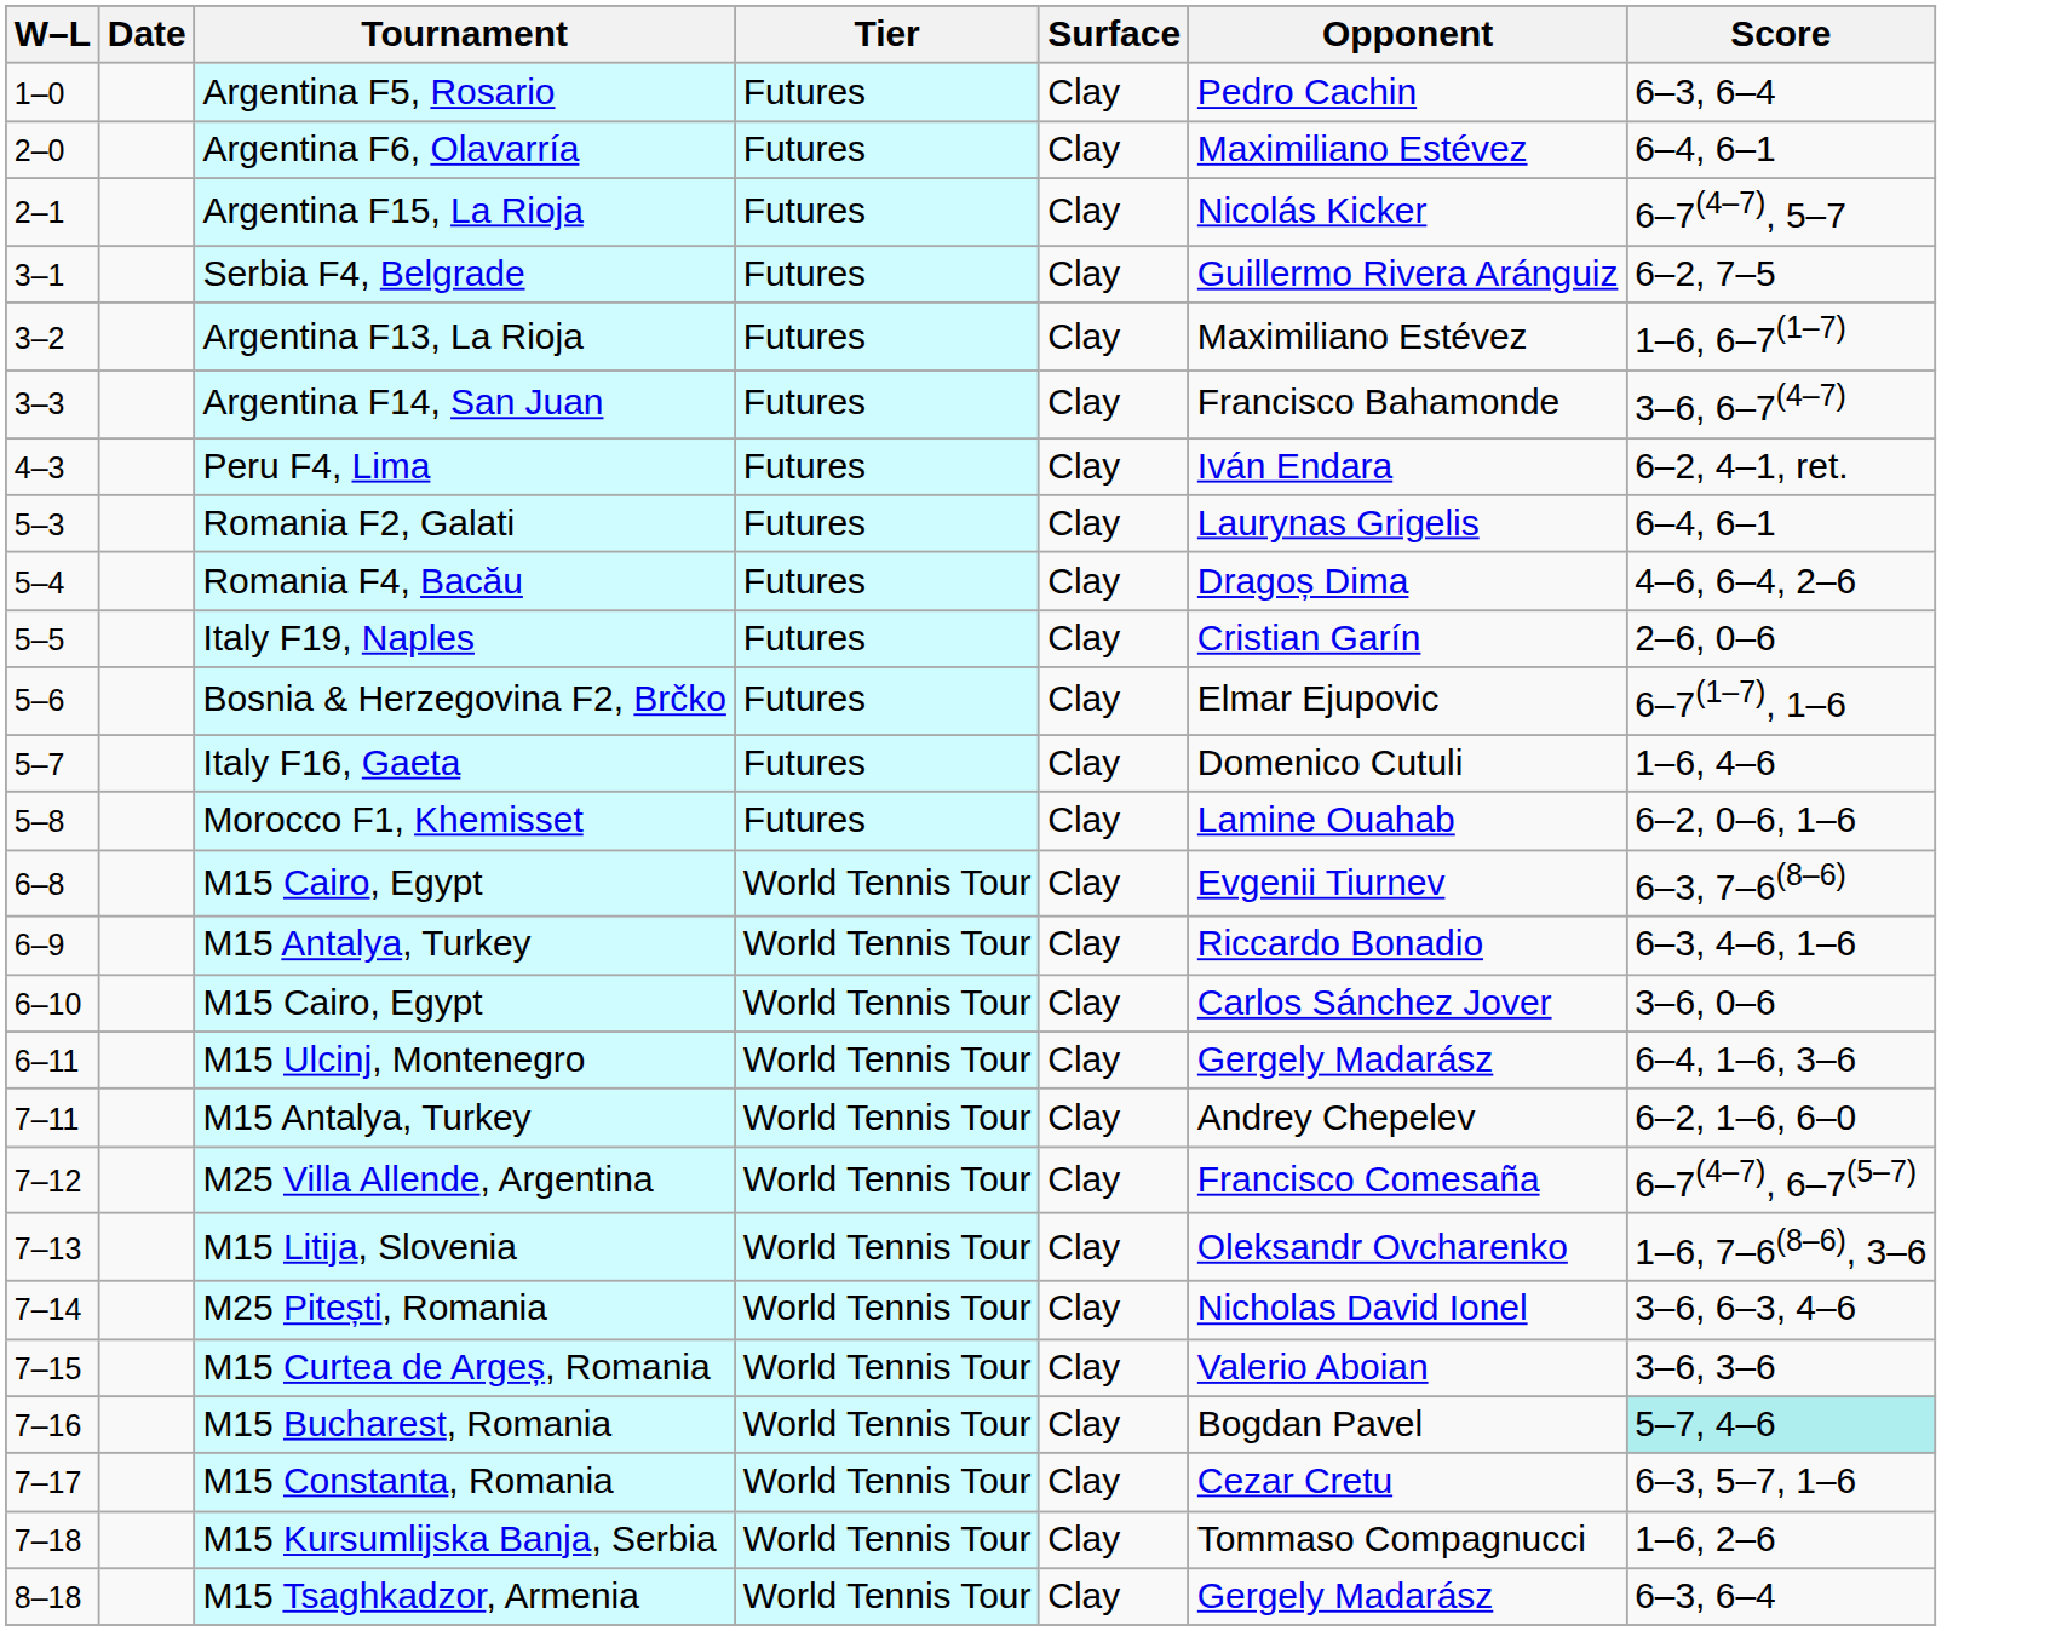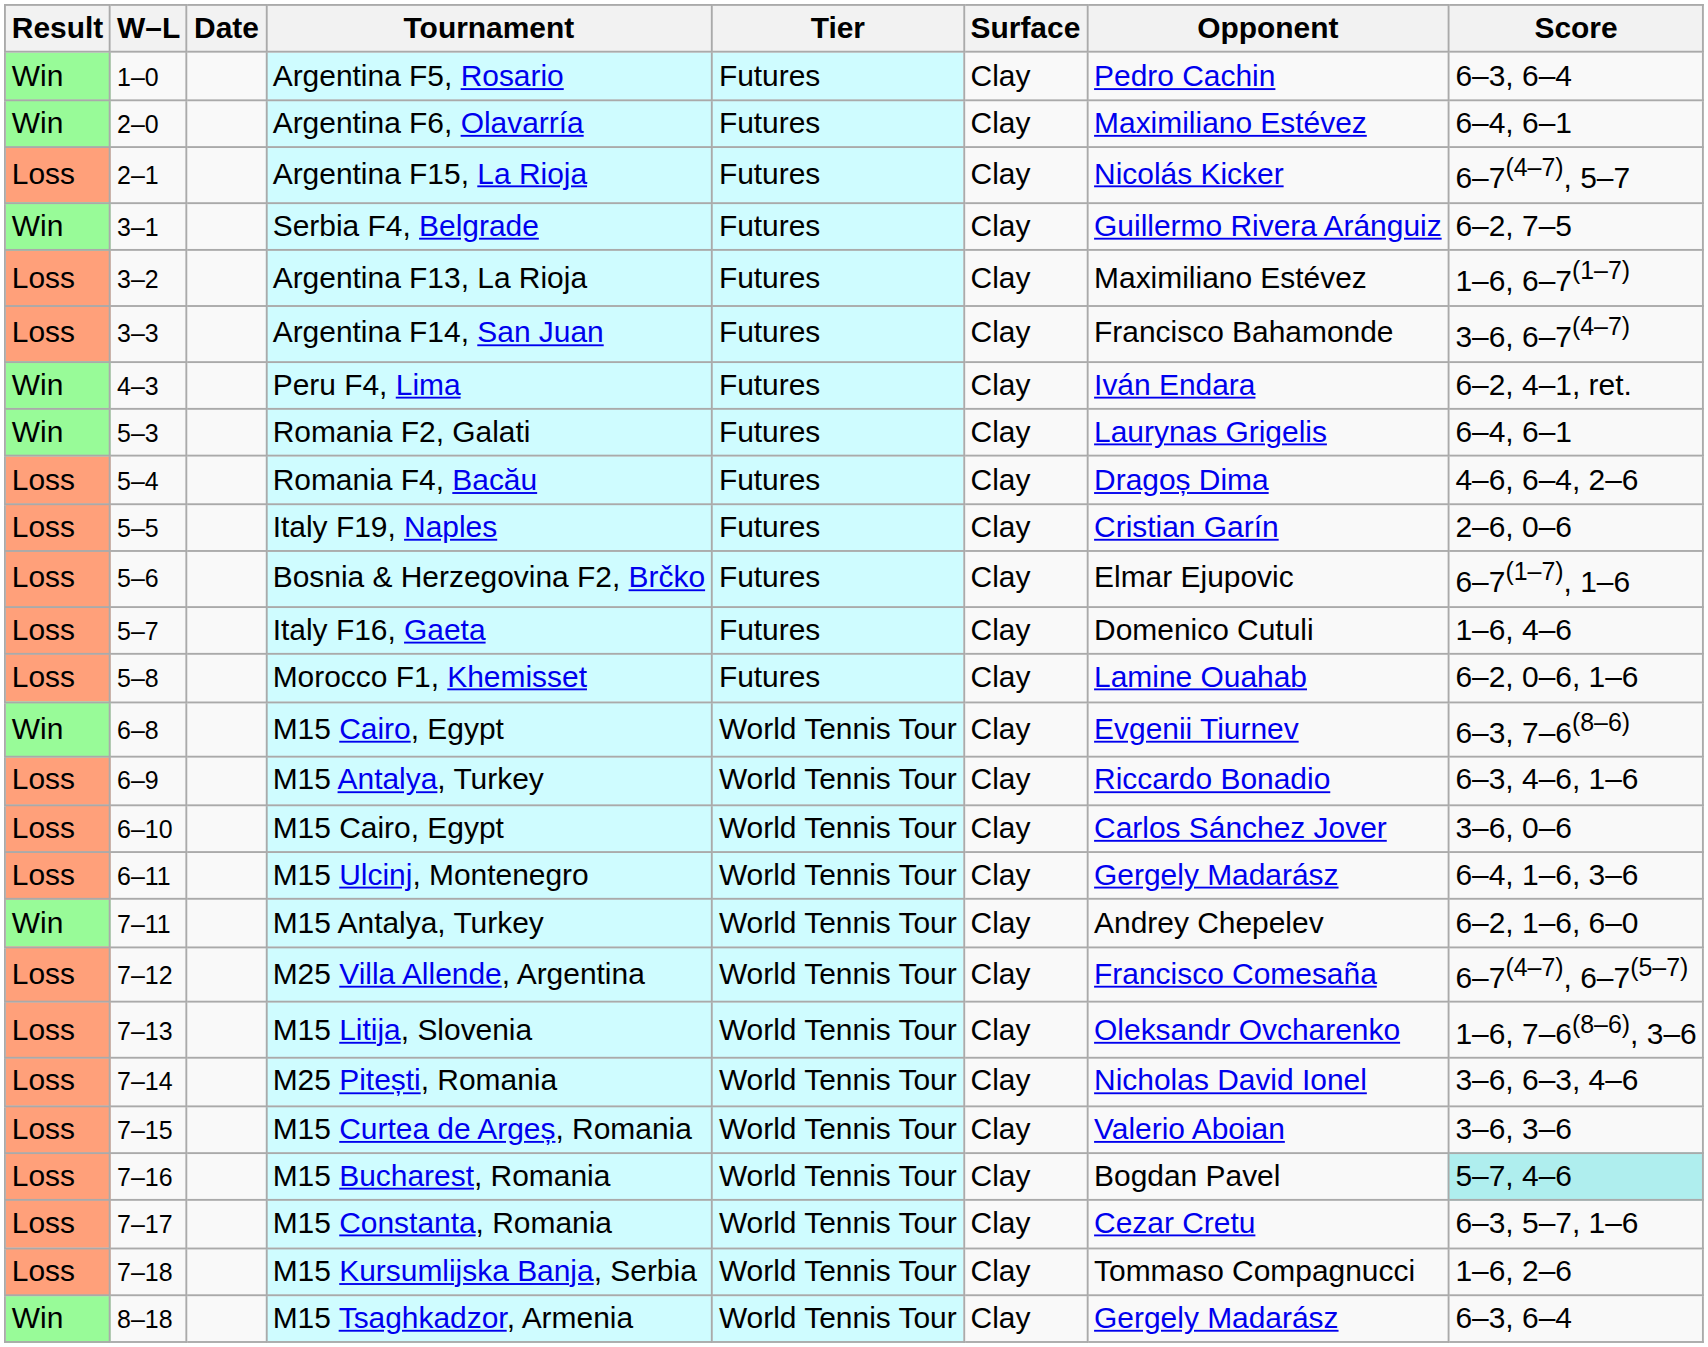 <table class="sortable wikitable">
 <tr>
+<th>Result</th>
 <th class="unsortable">W–L</th>
 <th>Date</th>
 <th>Tournament</th>
 <th>Tier</th>
 <th>Surface</th>
 <th>Opponent</th>
 <th class="unsortable">Score</th>
 </tr>
 <tr>
+<td style="background:#98fb98;">Win</td>
 <td><small>1–0</small></td>
 <td></td>
 <td style="background:#cffcff;">Argentina F5, <a href='#'>Rosario</a></td>
 <td style="background:#cffcff;">Futures</td>
 <td>Clay</td>
 <td> <a href='#'>Pedro Cachin</a></td>
 <td>6–3, 6–4</td>
 </tr>
 <tr>
+<td style="background:#98fb98;">Win</td>
 <td><small>2–0</small></td>
 <td></td>
 <td style="background:#cffcff;">Argentina F6, <a href='#'>Olavarría</a></td>
 <td style="background:#cffcff;">Futures</td>
 <td>Clay</td>
 <td> <a href='#'>Maximiliano Estévez</a></td>
 <td>6–4, 6–1</td>
 </tr>
 <tr>
+<td style="background:#ffa07a;">Loss</td>
 <td><small>2–1</small></td>
 <td></td>
 <td style="background:#cffcff;">Argentina F15, <a href='#'>La Rioja</a></td>
 <td style="background:#cffcff;">Futures</td>
 <td>Clay</td>
 <td> <a href='#'>Nicolás Kicker</a></td>
 <td>6–7<sup>(4–7)</sup>, 5–7</td>
 </tr>
 <tr>
+<td style="background:#98fb98;">Win</td>
 <td><small>3–1</small></td>
 <td></td>
 <td style="background:#cffcff;">Serbia F4, <a href='#'>Belgrade</a></td>
 <td style="background:#cffcff;">Futures</td>
 <td>Clay</td>
 <td> <a href='#'>Guillermo Rivera Aránguiz</a></td>
 <td>6–2, 7–5</td>
 </tr>
 <tr>
+<td style="background:#ffa07a;">Loss</td>
 <td><small>3–2</small></td>
 <td></td>
 <td style="background:#cffcff;">Argentina F13, La Rioja</td>
 <td style="background:#cffcff;">Futures</td>
 <td>Clay</td>
 <td> Maximiliano Estévez</td>
 <td>1–6, 6–7<sup>(1–7)</sup></td>
 </tr>
 <tr>
+<td style="background:#ffa07a;">Loss</td>
 <td><small>3–3</small></td>
 <td></td>
 <td style="background:#cffcff;">Argentina F14, <a href='#'>San Juan</a></td>
 <td style="background:#cffcff;">Futures</td>
 <td>Clay</td>
 <td> Francisco Bahamonde</td>
 <td>3–6, 6–7<sup>(4–7)</sup></td>
 </tr>
 <tr>
+<td style="background:#98fb98;">Win</td>
 <td><small>4–3</small></td>
 <td></td>
 <td style="background:#cffcff;">Peru F4, <a href='#'>Lima</a></td>
 <td style="background:#cffcff;">Futures</td>
 <td>Clay</td>
 <td> <a href='#'>Iván Endara</a></td>
 <td>6–2, 4–1, ret.</td>
 </tr>
 <tr>
+<td style="background:#98fb98;">Win</td>
 <td><small>5–3</small></td>
 <td></td>
 <td style="background:#cffcff;">Romania F2, Galati</td>
 <td style="background:#cffcff;">Futures</td>
 <td>Clay</td>
 <td> <a href='#'>Laurynas Grigelis</a></td>
 <td>6–4, 6–1</td>
 </tr>
 <tr>
+<td style="background:#ffa07a;">Loss</td>
 <td><small>5–4</small></td>
 <td></td>
 <td style="background:#cffcff;">Romania F4, <a href='#'>Bacău</a></td>
 <td style="background:#cffcff;">Futures</td>
 <td>Clay</td>
 <td> <a href='#'>Dragoș Dima</a></td>
 <td>4–6, 6–4, 2–6</td>
 </tr>
 <tr>
+<td style="background:#ffa07a;">Loss</td>
 <td><small>5–5</small></td>
 <td></td>
 <td style="background:#cffcff;">Italy F19, <a href='#'>Naples</a></td>
 <td style="background:#cffcff;">Futures</td>
 <td>Clay</td>
 <td> <a href='#'>Cristian Garín</a></td>
 <td>2–6, 0–6</td>
 </tr>
 <tr>
+<td style="background:#ffa07a;">Loss</td>
 <td><small>5–6</small></td>
 <td></td>
 <td style="background:#cffcff;">Bosnia & Herzegovina F2, <a href='#'>Brčko</a></td>
 <td style="background:#cffcff;">Futures</td>
 <td>Clay</td>
 <td> Elmar Ejupovic</td>
 <td>6–7<sup>(1–7)</sup>, 1–6</td>
 </tr>
 <tr>
+<td style="background:#ffa07a;">Loss</td>
 <td><small>5–7</small></td>
 <td></td>
 <td style="background:#cffcff;">Italy F16, <a href='#'>Gaeta</a></td>
 <td style="background:#cffcff;">Futures</td>
 <td>Clay</td>
 <td> Domenico Cutuli</td>
 <td>1–6, 4–6</td>
 </tr>
 <tr>
+<td style="background:#ffa07a;">Loss</td>
 <td><small>5–8</small></td>
 <td></td>
 <td style="background:#cffcff;">Morocco F1, <a href='#'>Khemisset</a></td>
 <td style="background:#cffcff;">Futures</td>
 <td>Clay</td>
 <td> <a href='#'>Lamine Ouahab</a></td>
 <td>6–2, 0–6, 1–6</td>
 </tr>
 <tr>
+<td style="background:#98fb98;">Win</td>
 <td><small>6–8</small></td>
 <td></td>
 <td style="background:#cffcff;">M15 <a href='#'>Cairo</a>, Egypt</td>
 <td style="background:#cffcff;">World Tennis Tour</td>
 <td>Clay</td>
 <td> <a href='#'>Evgenii Tiurnev</a></td>
 <td>6–3, 7–6<sup>(8–6)</sup></td>
 </tr>
 <tr>
+<td style="background:#ffa07a;">Loss</td>
 <td><small>6–9</small></td>
 <td></td>
 <td style="background:#cffcff;">M15 <a href='#'>Antalya</a>, Turkey</td>
 <td style="background:#cffcff;">World Tennis Tour</td>
 <td>Clay</td>
 <td> <a href='#'>Riccardo Bonadio</a></td>
 <td>6–3, 4–6, 1–6</td>
 </tr>
 <tr>
+<td style="background:#ffa07a;">Loss</td>
 <td><small>6–10</small></td>
 <td></td>
 <td style="background:#cffcff;">M15 Cairo, Egypt</td>
 <td style="background:#cffcff;">World Tennis Tour</td>
 <td>Clay</td>
 <td> <a href='#'>Carlos Sánchez Jover</a></td>
 <td>3–6, 0–6</td>
 </tr>
 <tr>
+<td style="background:#ffa07a;">Loss</td>
 <td><small>6–11</small></td>
 <td></td>
 <td style="background:#cffcff;">M15 <a href='#'>Ulcinj</a>, Montenegro</td>
 <td style="background:#cffcff;">World Tennis Tour</td>
 <td>Clay</td>
 <td> <a href='#'>Gergely Madarász</a></td>
 <td>6–4, 1–6, 3–6</td>
 </tr>
 <tr>
+<td style="background:#98fb98;">Win</td>
 <td><small>7–11</small></td>
 <td></td>
 <td style="background:#cffcff;">M15 Antalya, Turkey</td>
 <td style="background:#cffcff;">World Tennis Tour</td>
 <td>Clay</td>
 <td> Andrey Chepelev</td>
 <td>6–2, 1–6, 6–0</td>
 </tr>
 <tr>
+<td style="background:#ffa07a;">Loss</td>
 <td><small>7–12</small></td>
 <td></td>
 <td style="background:#cffcff;">M25 <a href='#'>Villa Allende</a>, Argentina</td>
 <td style="background:#cffcff;">World Tennis Tour</td>
 <td>Clay</td>
 <td> <a href='#'>Francisco Comesaña</a></td>
 <td>6–7<sup>(4–7)</sup>, 6–7<sup>(5–7)</sup></td>
 </tr>
 <tr>
+<td style="background:#ffa07a;">Loss</td>
 <td><small>7–13</small></td>
 <td></td>
 <td style="background:#cffcff;">M15 <a href='#'>Litija</a>, Slovenia</td>
 <td style="background:#cffcff;">World Tennis Tour</td>
 <td>Clay</td>
 <td> <a href='#'>Oleksandr Ovcharenko</a></td>
 <td>1–6, 7–6<sup>(8–6)</sup>, 3–6</td>
 </tr>
 <tr>
+<td style="background:#ffa07a;">Loss</td>
 <td><small>7–14</small></td>
 <td></td>
 <td style="background:#cffcff;">M25 <a href='#'>Pitești</a>, Romania</td>
 <td style="background:#cffcff;">World Tennis Tour</td>
 <td>Clay</td>
 <td> <a href='#'>Nicholas David Ionel</a></td>
 <td>3–6, 6–3, 4–6</td>
 </tr>
 <tr>
+<td style="background:#ffa07a;">Loss</td>
 <td><small>7–15</small></td>
 <td></td>
 <td style="background:#cffcff;">M15 <a href='#'>Curtea de Argeș</a>, Romania</td>
 <td style="background:#cffcff;">World Tennis Tour</td>
 <td>Clay</td>
 <td> <a href='#'>Valerio Aboian</a></td>
 <td>3–6, 3–6</td>
 </tr>
 <tr>
+<td style="background:#ffa07a;">Loss</td>
 <td><small>7–16</small></td>
 <td></td>
 <td style="background:#cffcff;">M15 <a href='#'>Bucharest</a>, Romania</td>
 <td style="background:#cffcff;">World Tennis Tour</td>
 <td>Clay</td>
 <td> Bogdan Pavel</td>
 <td style="background: paleturquoise;">5–7, 4–6</td>
 </tr>
 <tr>
+<td style="background:#ffa07a;">Loss</td>
 <td><small>7–17</small></td>
 <td></td>
 <td style="background:#cffcff;">M15 <a href='#'>Constanta</a>, Romania</td>
 <td style="background:#cffcff;">World Tennis Tour</td>
 <td>Clay</td>
 <td> <a href='#'>Cezar Cretu</a></td>
 <td>6–3, 5–7, 1–6</td>
 </tr>
 <tr>
+<td style="background:#ffa07a;">Loss</td>
 <td><small>7–18</small></td>
 <td></td>
 <td style="background:#cffcff;">M15 <a href='#'>Kursumlijska Banja</a>, Serbia</td>
 <td style="background:#cffcff;">World Tennis Tour</td>
 <td>Clay</td>
 <td> Tommaso Compagnucci</td>
 <td>1–6, 2–6</td>
 </tr>
 <tr>
+<td style="background:#98fb98;">Win</td>
 <td><small>8–18</small></td>
 <td></td>
 <td style="background:#cffcff;">M15 <a href='#'>Tsaghkadzor</a>, Armenia</td>
 <td style="background:#cffcff;">World Tennis Tour</td>
 <td>Clay</td>
 <td> <a href='#'>Gergely Madarász</a></td>
 <td>6–3, 6–4</td>
 </tr>
 </table>
